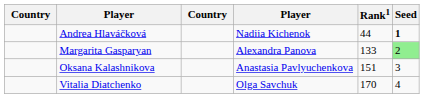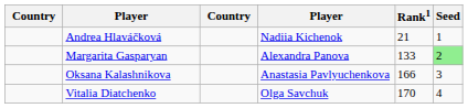 <table class="sortable wikitable">
 <tr>
 <th width="70">Country</th>
 <th width="175">Player</th>
 <th width="70">Country</th>
 <th width="175">Player</th>
 <th>Rank<sup>1</sup></th>
 <th>Seed</th>
 </tr>
 <tr>
 <td></td>
 <td><a href='#'>Andrea Hlaváčková</a></td>
 <td></td>
 <td><a href='#'>Nadiia Kichenok</a></td>
-<td>44</td>
-<td><strong>1</strong></td>
+<td>21</td>
+<td>1</td>
 </tr>
 <tr>
 <td></td>
 <td><a href='#'>Margarita Gasparyan</a></td>
 <td></td>
 <td><a href='#'>Alexandra Panova</a></td>
 <td>133</td>
 <td style="background: lightgreen;">2</td>
 </tr>
 <tr>
 <td></td>
 <td><a href='#'>Oksana Kalashnikova</a></td>
 <td></td>
 <td><a href='#'>Anastasia Pavlyuchenkova</a></td>
-<td>151</td>
+<td>166</td>
 <td>3</td>
 </tr>
 <tr>
 <td></td>
 <td><a href='#'>Vitalia Diatchenko</a></td>
 <td></td>
 <td><a href='#'>Olga Savchuk</a></td>
 <td>170</td>
 <td>4</td>
 </tr>
 </table>
